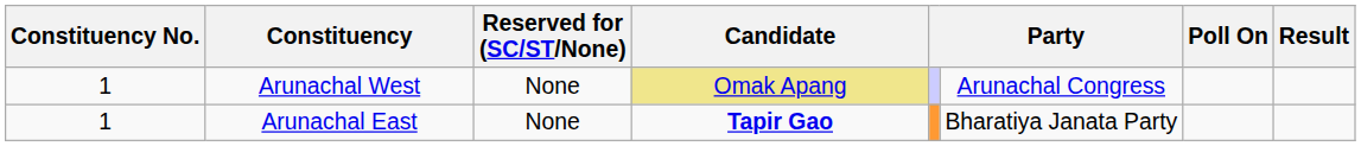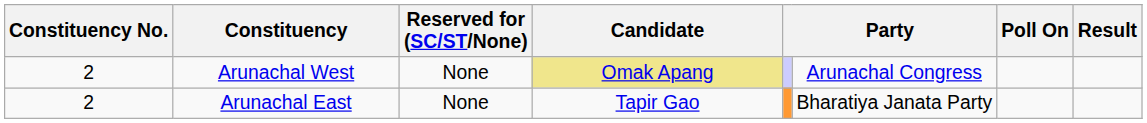 <table class="wikitable sortable" style="text-align:center">
 <tr>
 <th>Constituency No.</th>
 <th style="width:180px;">Constituency</th>
 <th>Reserved for<br>(<a href='#'>SC/ST</a>/None)</th>
 <th style="width:200px;">Candidate</th>
 <th colspan="2">Party</th>
 <th>Poll On</th>
 <th>Result</th>
 </tr>
 <tr>
-<td style="text-align:center;">1</td>
+<td style="text-align:center;">2</td>
 <td><a href='#'>Arunachal West</a></td>
 <td>None</td>
 <td style="background: khaki;"><a href='#'>Omak Apang</a></td>
 <td bgcolor=#CCCCFF></td>
 <td><a href='#'>Arunachal Congress</a></td>
 <td></td>
 <td></td>
 </tr>
 <tr>
-<td style="text-align:center;">1</td>
+<td style="text-align:center;">2</td>
 <td><a href='#'>Arunachal East</a></td>
 <td>None</td>
-<td><strong><a href='#'>Tapir Gao</a></strong></td>
+<td><a href='#'>Tapir Gao</a></td>
 <td bgcolor=#FF9933></td>
 <td>Bharatiya Janata Party</td>
 <td></td>
 <td></td>
 </tr>
 </table>
